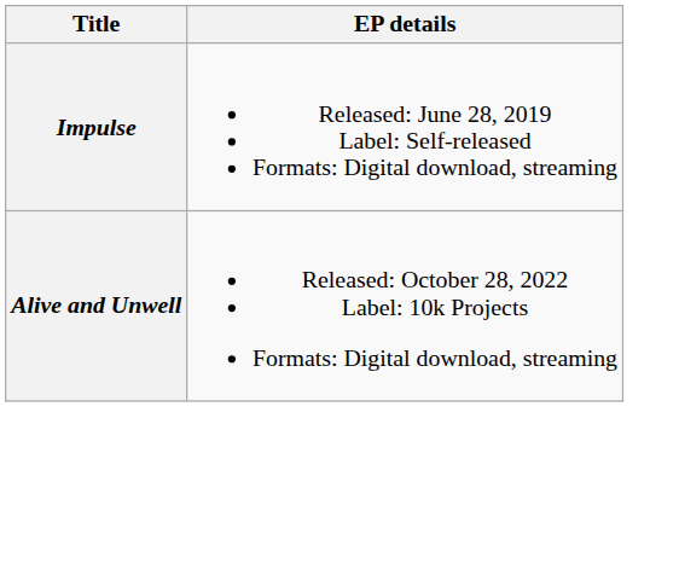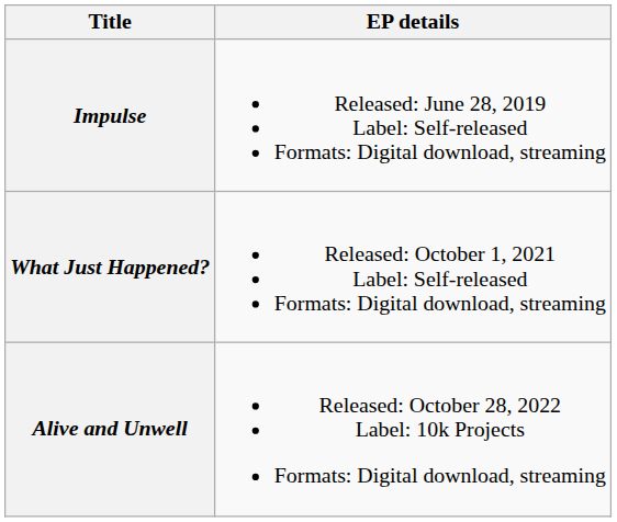 <table class="wikitable plainrowheaders" style="text-align:center;">
 <tr>
 <th scope="col">Title</th>
 <th scope="col">EP details</th>
 </tr>
 <tr>
 <th scope="row"><em>Impulse</em></th>
 <td><br><ul><li>Released: June 28, 2019</li><li>Label: Self-released</li><li>Formats: Digital download, streaming</li></ul></td>
 </tr>
 <tr>
+<th scope="row"><em>What Just Happened?</em></th>
+<td><br><ul><li>Released: October 1, 2021</li><li>Label: Self-released</li><li>Formats: Digital download, streaming</li></ul></td>
+</tr>
+<tr>
 <th scope="row"><em>Alive and Unwell</em></th>
 <td><br><ul><li>Released: October 28, 2022</li><li>Label: 10k Projects</li></ul><ul><li>Formats: Digital download, streaming</li></ul></td>
 </tr>
 </table>
